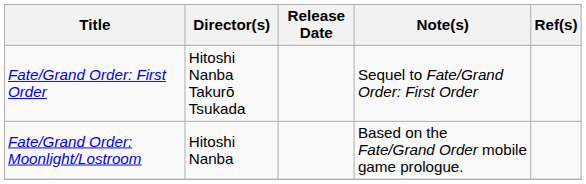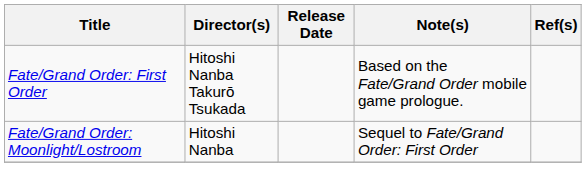 <table class="wikitable sortable">
 <tr>
 <th scope="col">Title</th>
 <th scope="col">Director(s)</th>
 <th scope="col">Release Date</th>
 <th scope="col" class="unsortable">Note(s)</th>
 <th scope="col" class="unsortable">Ref(s)</th>
 </tr>
 <tr>
 <td><em><a href='#'>Fate/Grand Order: First Order</a></em></td>
 <td>Hitoshi Nanba<br>Takurō Tsukada</td>
 <td></td>
-<td>Sequel to <em>Fate/Grand Order: First Order</em></td>
+<td>Based on the <em>Fate/Grand Order</em> mobile game prologue.</td>
 <td style="text-align:center"></td>
 </tr>
 <tr>
 <td><em><a href='#'>Fate/Grand Order: Moonlight/Lostroom</a></em></td>
 <td>Hitoshi Nanba</td>
 <td></td>
-<td>Based on the <em>Fate/Grand Order</em> mobile game prologue.</td>
+<td>Sequel to <em>Fate/Grand Order: First Order</em></td>
 <td style="text-align:center"></td>
 </tr>
 <tr>
 </tr>
 </table>
